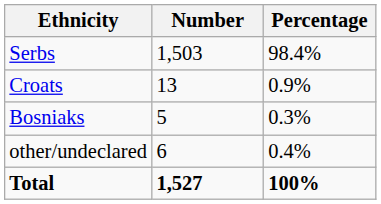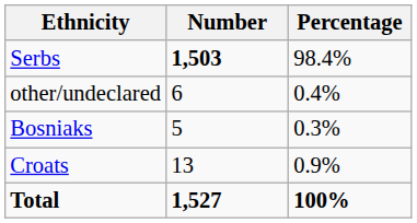 <table class="wikitable">
 <tr>
 <th width="100px">Ethnicity</th>
 <th width="80px">Number</th>
 <th width="80px">Percentage</th>
 </tr>
 <tr>
 <td><a href='#'>Serbs</a></td>
-<td>1,503</td>
+<td><strong>1,503</strong></td>
 <td>98.4%</td>
+</tr>
+<tr>
+<td>other/undeclared</td>
+<td>6</td>
+<td>0.4%</td>
+</tr>
+<tr>
+<td><a href='#'>Bosniaks</a></td>
+<td>5</td>
+<td>0.3%</td>
 </tr>
 <tr>
 <td><a href='#'>Croats</a></td>
 <td>13</td>
 <td>0.9%</td>
 </tr>
 <tr>
-<td><a href='#'>Bosniaks</a></td>
-<td>5</td>
-<td>0.3%</td>
-</tr>
-<tr>
-<td>other/undeclared</td>
-<td>6</td>
-<td>0.4%</td>
-</tr>
-<tr>
 <td><strong>Total</strong></td>
 <td><strong>1,527</strong></td>
 <td><strong>100%</strong></td>
 </tr>
 </table>
